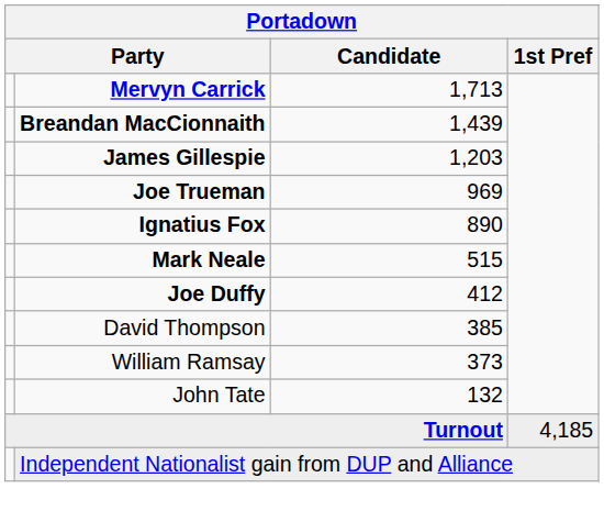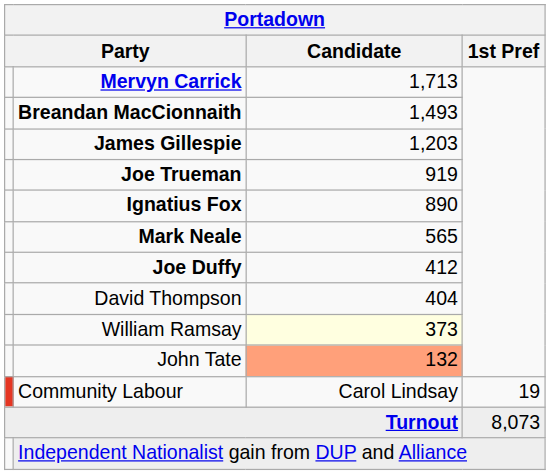 <table class="wikitable">
 <tr>
 <th colspan="4" align="center"><a href='#'>Portadown</a></th>
 </tr>
 <tr>
 <th colspan="2" align="center" width=180>Party</th>
 <th width=170>Candidate</th>
 <th width=60>1st Pref</th>
 </tr>
 <tr>
 <td></td>
 <td align="right"><strong><a href='#'>Mervyn Carrick</a></strong></td>
 <td align="right">1,713</td>
 </tr>
 <tr>
 <td></td>
 <td align="right"><strong>Breandan MacCionnaith</strong></td>
-<td align="right">1,439</td>
+<td align="right">1,493</td>
 </tr>
 <tr>
 <td></td>
 <td align="right"><strong>James Gillespie</strong></td>
 <td align="right">1,203</td>
 </tr>
 <tr>
 <td></td>
 <td align="right"><strong>Joe Trueman</strong></td>
-<td align="right">969</td>
+<td align="right">919</td>
 </tr>
 <tr>
 <td></td>
 <td align="right"><strong>Ignatius Fox</strong></td>
 <td align="right">890</td>
 </tr>
 <tr>
 <td></td>
 <td align="right"><strong>Mark Neale</strong></td>
-<td align="right">515</td>
+<td align="right">565</td>
 </tr>
 <tr>
 <td></td>
 <td align="right"><strong>Joe Duffy</strong></td>
 <td align="right">412</td>
 </tr>
 <tr>
 <td></td>
 <td align="right">David Thompson</td>
-<td align="right">385</td>
+<td align="right">404</td>
 </tr>
 <tr>
 <td></td>
 <td align="right">William Ramsay</td>
-<td align="right">373</td>
+<td align="right" style="background: lightyellow;">373</td>
 </tr>
 <tr>
 <td></td>
 <td align="right">John Tate</td>
-<td align="right">132</td>
+<td align="right" style="background: lightsalmon;">132</td>
+</tr>
+<tr>
+<td style="color:inherit;background-color: #E53623"></td>
+<td>Community Labour</td>
+<td align="right">Carol Lindsay</td>
+<td align="right">19</td>
 </tr>
 <tr bgcolor="EEEEEE">
 <td colspan=3 align="right"><strong><a href='#'>Turnout</a></strong></td>
-<td align="right">4,185</td>
+<td align="right">8,073</td>
 </tr>
 <tr>
 <td bgcolor=></td>
 <td colspan=3 bgcolor="EEEEEE"><a href='#'>Independent Nationalist</a> gain from <a href='#'>DUP</a> and <a href='#'>Alliance</a></td>
 </tr>
 </table>
